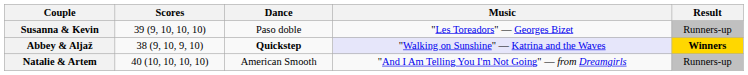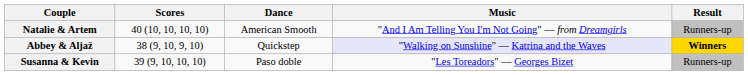 <table class="wikitable sortable" style="text-align:center; width:90%">
 <tr>
 <th scope="col">Couple</th>
 <th scope="col">Scores</th>
 <th scope="col" class="unsortable">Dance</th>
 <th scope="col" class="unsortable">Music</th>
 <th scope="col" class="unsortable">Result</th>
 </tr>
 <tr>
+<th scope="row">Natalie & Artem</th>
+<td>40 (10, 10, 10, 10)</td>
+<td>American Smooth</td>
+<td>"<a href='#'>And I Am Telling You I'm Not Going</a>" — <em>from <a href='#'>Dreamgirls</a></em></td>
+<td bgcolor="silver">Runners-up</td>
+</tr>
+<tr>
+<th scope="row">Abbey & Aljaž</th>
+<td>38 (9, 10, 9, 10)</td>
+<td>Quickstep</td>
+<td style="background: lavender;">"<a href='#'>Walking on Sunshine</a>" — <a href='#'>Katrina and the Waves</a></td>
+<td bgcolor="gold"><strong>Winners</strong></td>
+</tr>
+<tr>
 <th scope="row">Susanna & Kevin</th>
 <td>39 (9, 10, 10, 10)</td>
 <td>Paso doble</td>
 <td>"<a href='#'>Les Toreadors</a>" — <a href='#'>Georges Bizet</a></td>
 <td bgcolor="silver">Runners-up</td>
 </tr>
-<tr>
-<th scope="row">Abbey & Aljaž</th>
-<td>38 (9, 10, 9, 10)</td>
-<td><strong>Quickstep</strong></td>
-<td style="background: lavender;">"<a href='#'>Walking on Sunshine</a>" — <a href='#'>Katrina and the Waves</a></td>
-<td bgcolor="gold"><strong>Winners</strong></td>
-</tr>
-<tr>
-<th scope="row">Natalie & Artem</th>
-<td>40 (10, 10, 10, 10)</td>
-<td>American Smooth</td>
-<td>"<a href='#'>And I Am Telling You I'm Not Going</a>" — <em>from <a href='#'>Dreamgirls</a></em></td>
-<td bgcolor="silver">Runners-up</td>
-</tr>
 </table>
